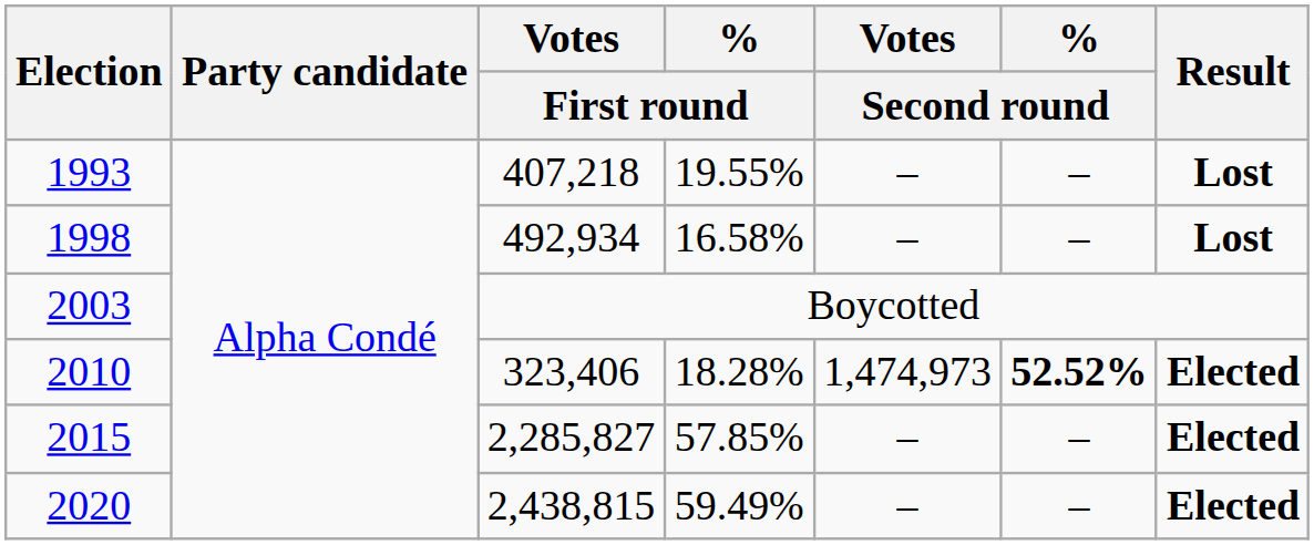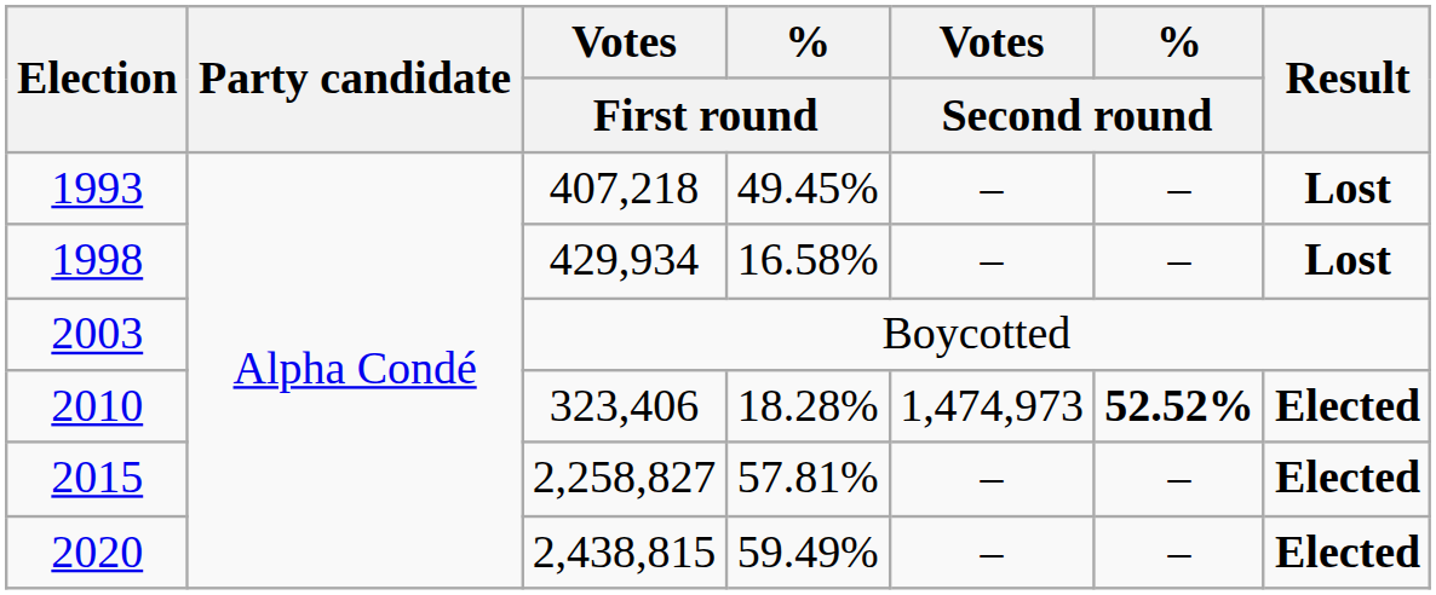 <table class=wikitable style=text-align:center>
 <tr>
 <th rowspan="2">Election</th>
 <th rowspan="2">Party candidate</th>
 <th>Votes</th>
 <th>%</th>
 <th>Votes</th>
 <th>%</th>
 <th rowspan="2">Result</th>
 </tr>
 <tr>
 <th colspan="2">First round</th>
 <th colspan="2">Second round</th>
 </tr>
 <tr>
 <td><a href='#'>1993</a></td>
 <td rowspan="6"><a href='#'>Alpha Condé</a></td>
 <td>407,218</td>
-<td>19.55%</td>
+<td>49.45%</td>
 <td>–</td>
 <td>–</td>
 <td><strong>Lost</strong> </td>
 </tr>
 <tr>
 <td><a href='#'>1998</a></td>
-<td>492,934</td>
+<td>429,934</td>
 <td>16.58%</td>
 <td>–</td>
 <td>–</td>
 <td><strong>Lost</strong> </td>
 </tr>
 <tr>
 <td><a href='#'>2003</a></td>
 <td colspan="5">Boycotted</td>
 </tr>
 <tr>
 <td><a href='#'>2010</a></td>
 <td>323,406</td>
 <td>18.28%</td>
 <td>1,474,973</td>
 <td><strong>52.52%</strong></td>
 <td><strong>Elected</strong> </td>
 </tr>
 <tr>
 <td><a href='#'>2015</a></td>
-<td>2,285,827</td>
-<td>57.85%</td>
+<td>2,258,827</td>
+<td>57.81%</td>
 <td>–</td>
 <td>–</td>
 <td><strong>Elected</strong> </td>
 </tr>
 <tr>
 <td><a href='#'>2020</a></td>
 <td>2,438,815</td>
 <td>59.49%</td>
 <td>–</td>
 <td>–</td>
 <td><strong>Elected</strong> </td>
 </tr>
 </table>
